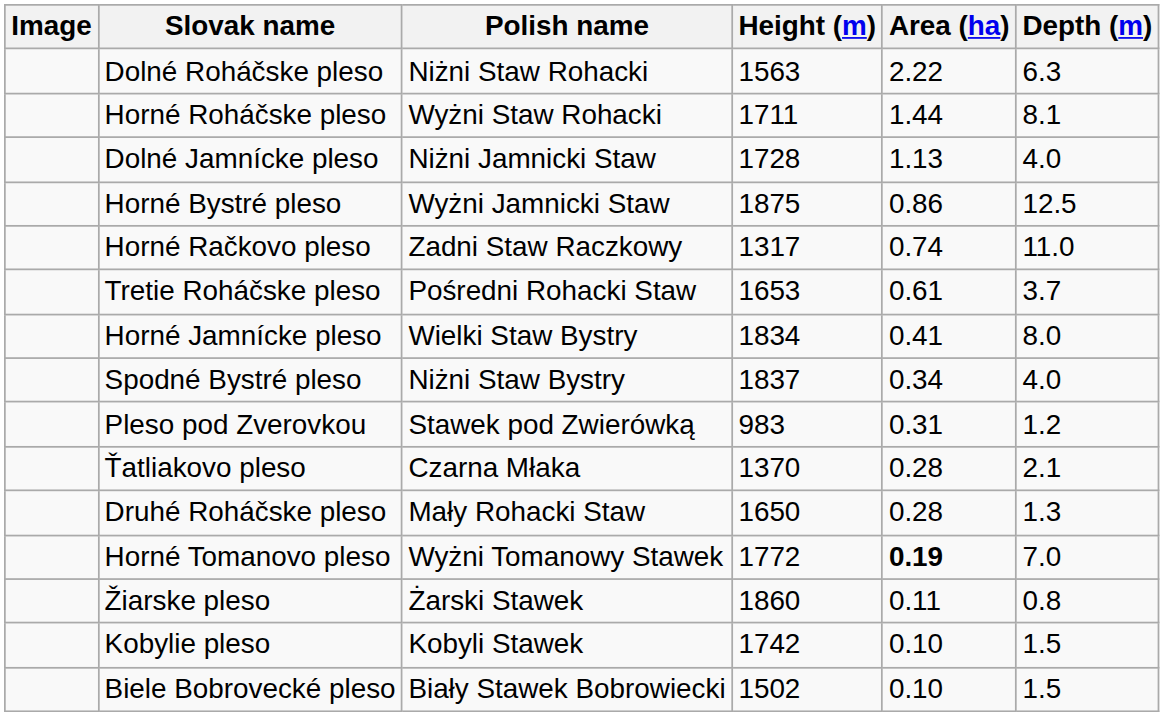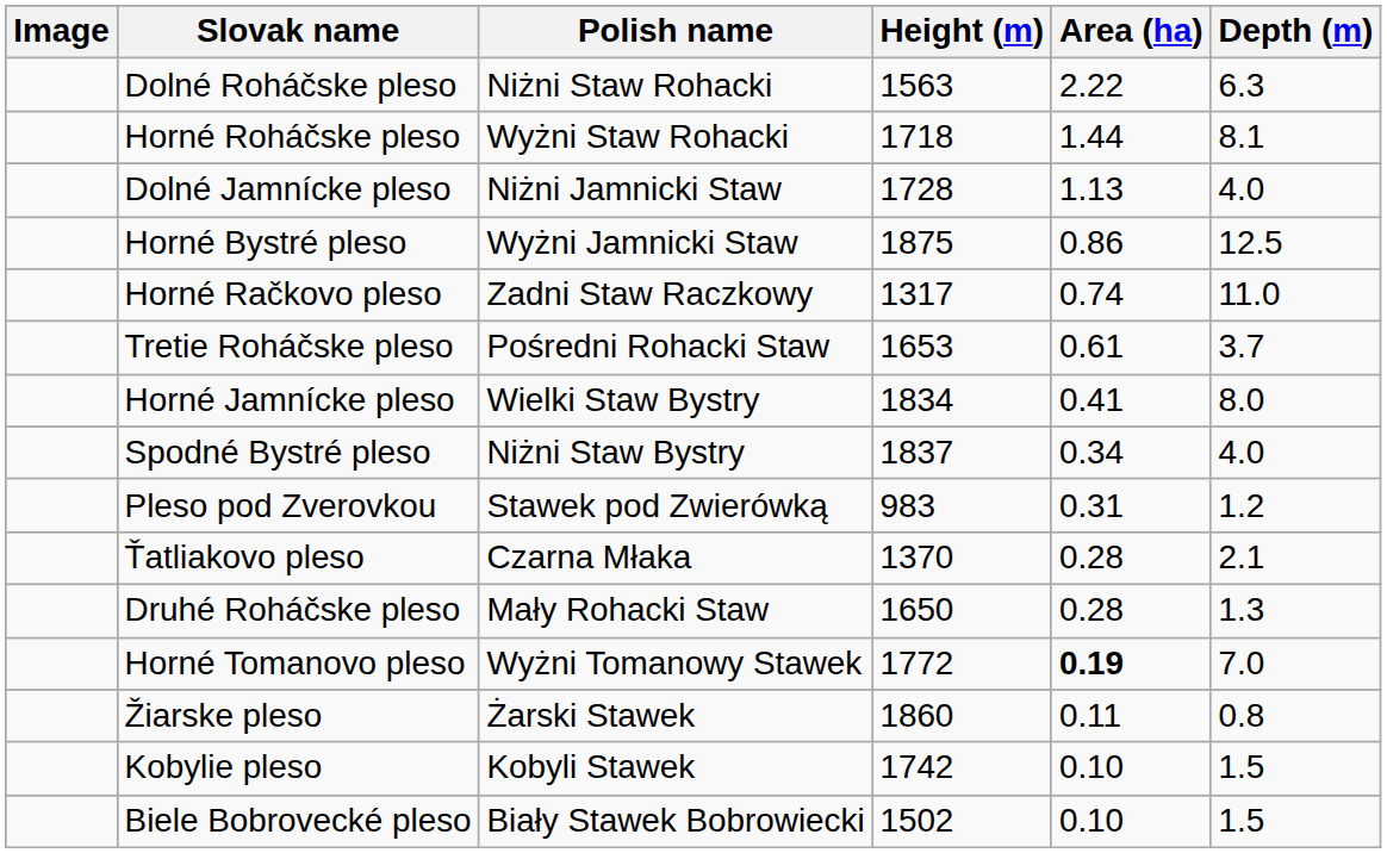 <table class="wikitable sortable">
 <tr valign=top>
 <th class="unsortable">Image</th>
 <th>Slovak name</th>
 <th>Polish name</th>
 <th>Height (<a href='#'>m</a>)</th>
 <th>Area (<a href='#'>ha</a>)</th>
 <th>Depth (<a href='#'>m</a>)</th>
 </tr>
 <tr>
 <td></td>
 <td>Dolné Roháčske pleso</td>
 <td>Niżni Staw Rohacki</td>
 <td>1563</td>
 <td>2.22</td>
 <td>6.3</td>
 </tr>
 <tr>
 <td></td>
 <td>Horné Roháčske pleso</td>
 <td>Wyżni Staw Rohacki</td>
-<td>1711</td>
+<td>1718</td>
 <td>1.44</td>
 <td>8.1</td>
 </tr>
 <tr>
 <td></td>
 <td>Dolné Jamnícke pleso</td>
 <td>Niżni Jamnicki Staw</td>
 <td>1728</td>
 <td>1.13</td>
 <td>4.0</td>
 </tr>
 <tr>
 <td></td>
 <td>Horné Bystré pleso</td>
 <td>Wyżni Jamnicki Staw</td>
 <td>1875</td>
 <td>0.86</td>
 <td>12.5</td>
 </tr>
 <tr>
 <td></td>
 <td>Horné Račkovo pleso</td>
 <td>Zadni Staw Raczkowy</td>
 <td>1317</td>
 <td>0.74</td>
 <td>11.0</td>
 </tr>
 <tr>
 <td></td>
 <td>Tretie Roháčske pleso</td>
 <td>Pośredni Rohacki Staw</td>
 <td>1653</td>
 <td>0.61</td>
 <td>3.7</td>
 </tr>
 <tr>
 <td></td>
 <td>Horné Jamnícke pleso</td>
 <td>Wielki Staw Bystry</td>
 <td>1834</td>
 <td>0.41</td>
 <td>8.0</td>
 </tr>
 <tr>
 <td></td>
 <td>Spodné Bystré pleso</td>
 <td>Niżni Staw Bystry</td>
 <td>1837</td>
 <td>0.34</td>
 <td>4.0</td>
 </tr>
 <tr>
 <td></td>
 <td>Pleso pod Zverovkou</td>
 <td>Stawek pod Zwierówką</td>
 <td>983</td>
 <td>0.31</td>
 <td>1.2</td>
 </tr>
 <tr>
 <td></td>
 <td>Ťatliakovo pleso</td>
 <td>Czarna Młaka</td>
 <td>1370</td>
 <td>0.28</td>
 <td>2.1</td>
 </tr>
 <tr>
 <td></td>
 <td>Druhé Roháčske pleso</td>
 <td>Mały Rohacki Staw</td>
 <td>1650</td>
 <td>0.28</td>
 <td>1.3</td>
 </tr>
 <tr>
 <td></td>
 <td>Horné Tomanovo pleso</td>
 <td>Wyżni Tomanowy Stawek</td>
 <td>1772</td>
 <td><strong>0.19</strong></td>
 <td>7.0</td>
 </tr>
 <tr>
 <td></td>
 <td>Žiarske pleso</td>
 <td>Żarski Stawek</td>
 <td>1860</td>
 <td>0.11</td>
 <td>0.8</td>
 </tr>
 <tr>
 <td></td>
 <td>Kobylie pleso</td>
 <td>Kobyli Stawek</td>
 <td>1742</td>
 <td>0.10</td>
 <td>1.5</td>
 </tr>
 <tr>
 <td></td>
 <td>Biele Bobrovecké pleso</td>
 <td>Biały Stawek Bobrowiecki</td>
 <td>1502</td>
 <td>0.10</td>
 <td>1.5</td>
 </tr>
 </table>
